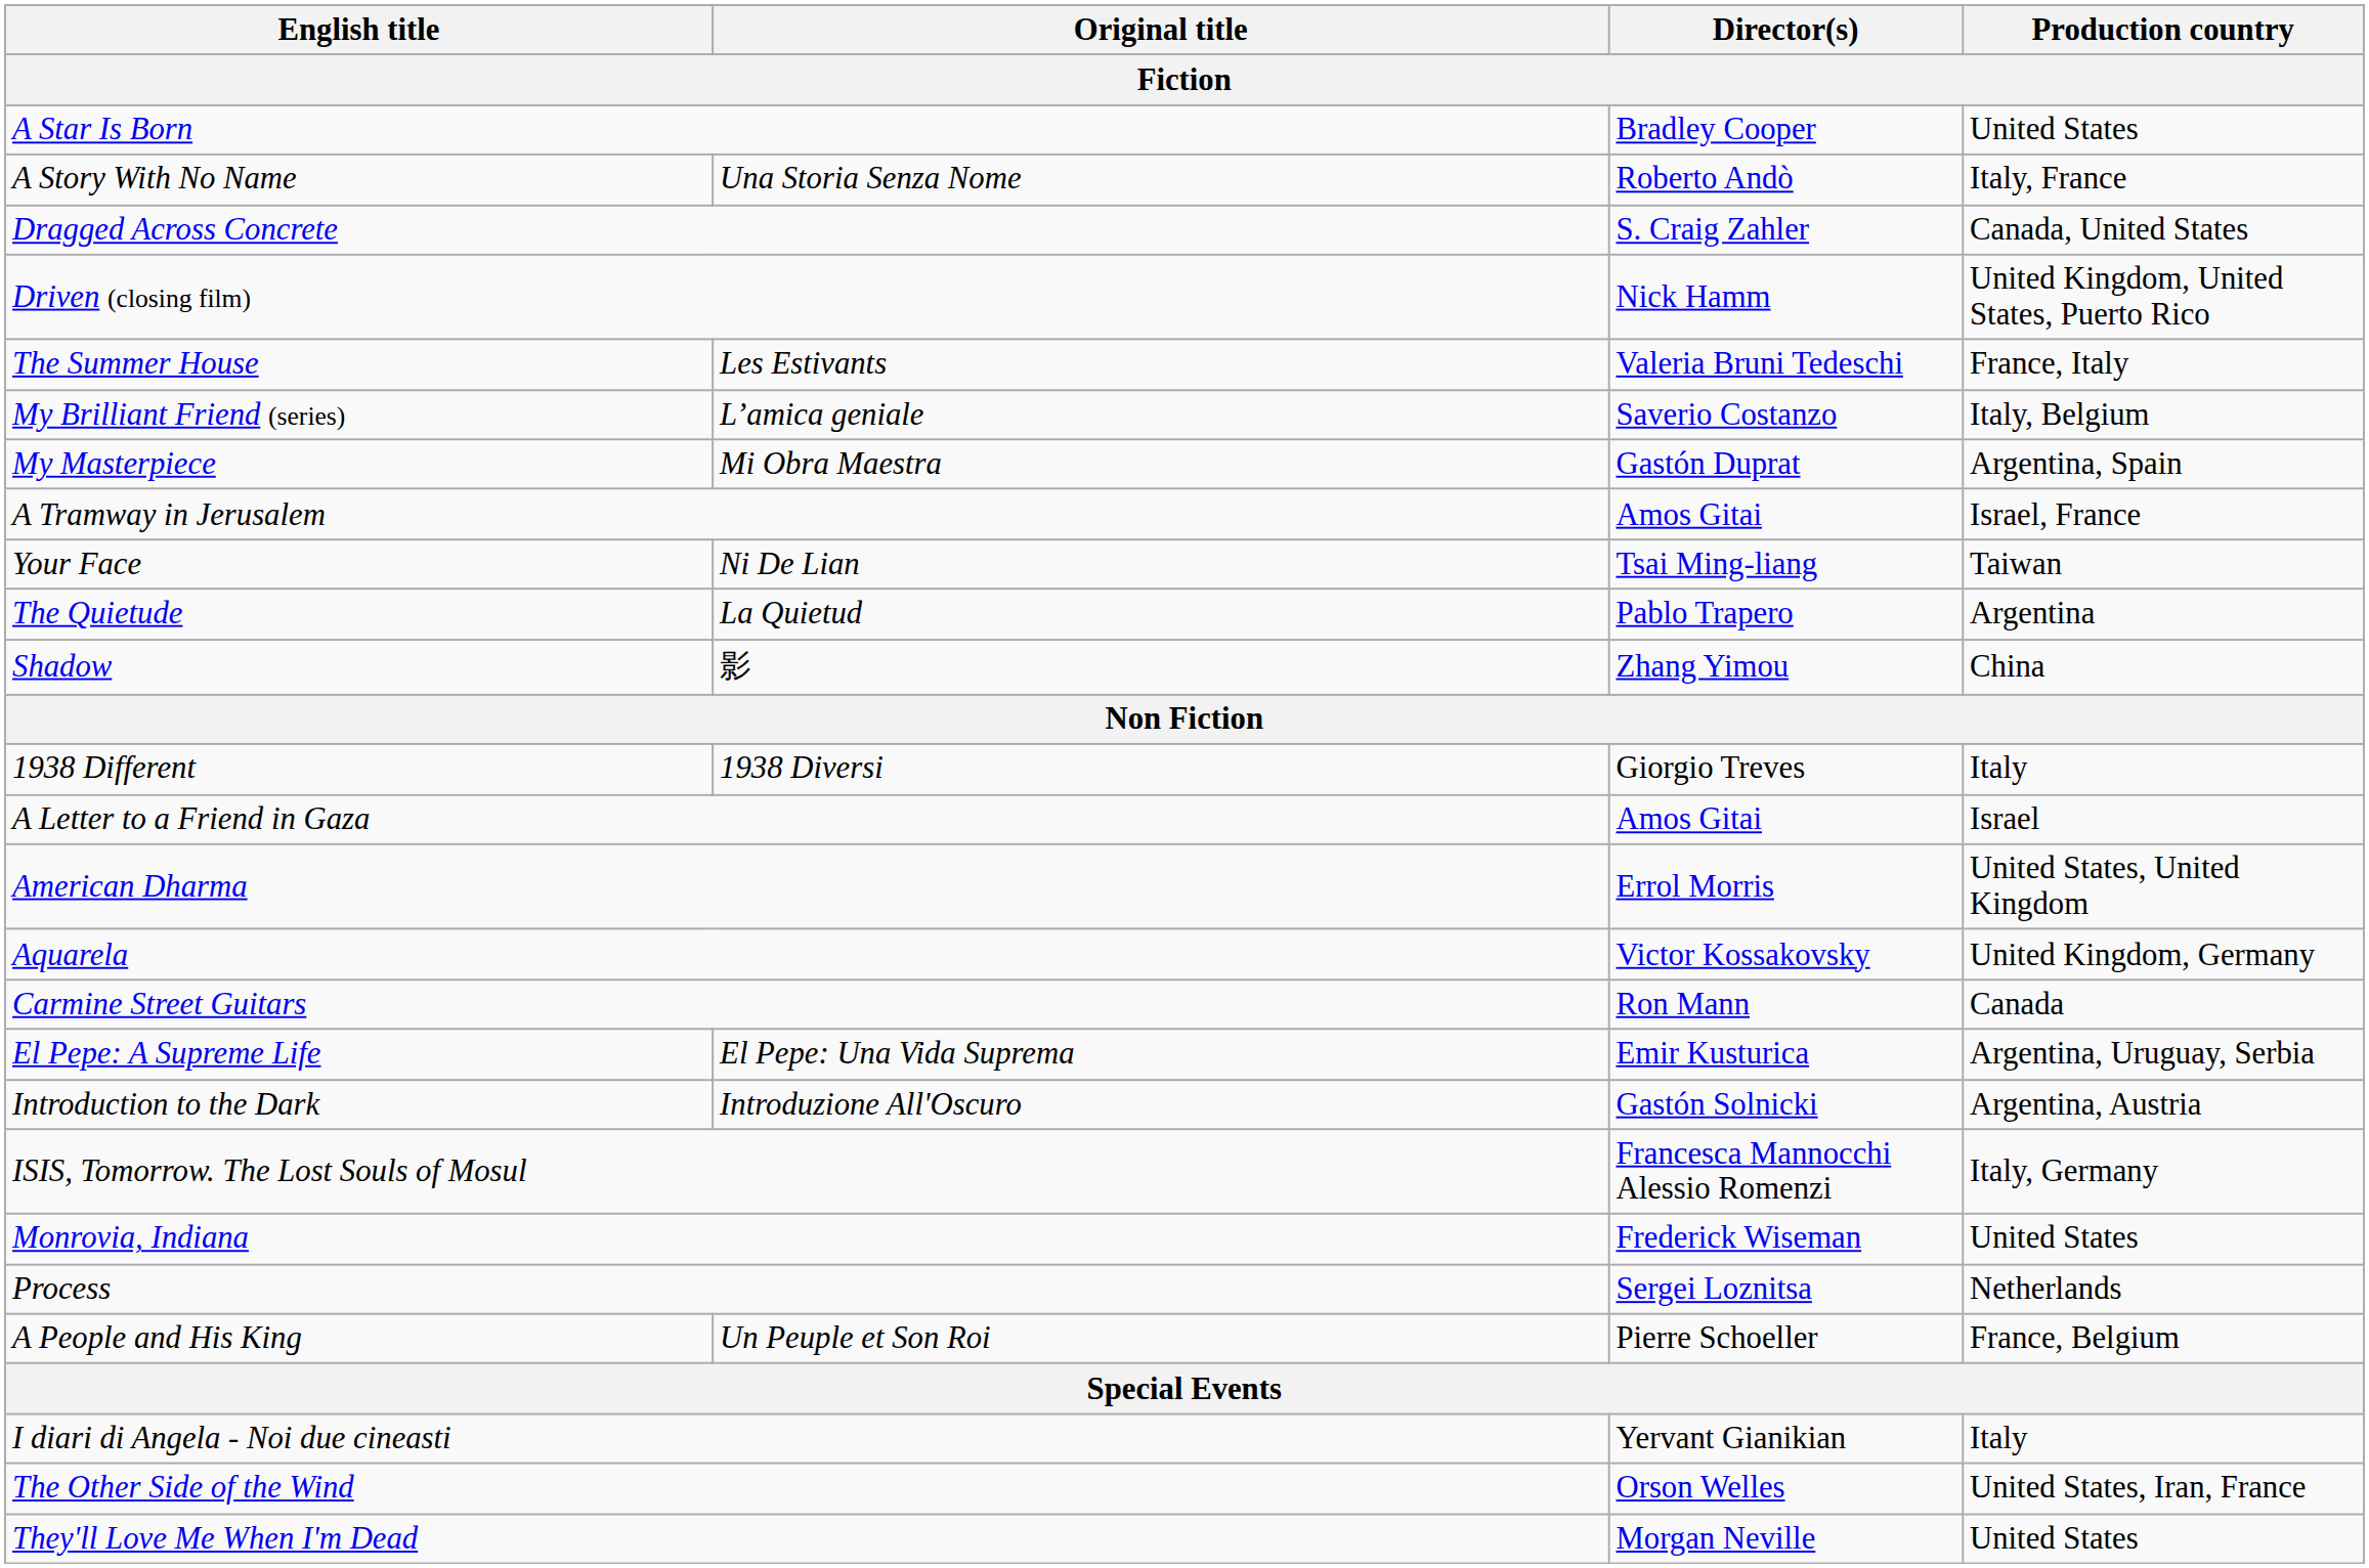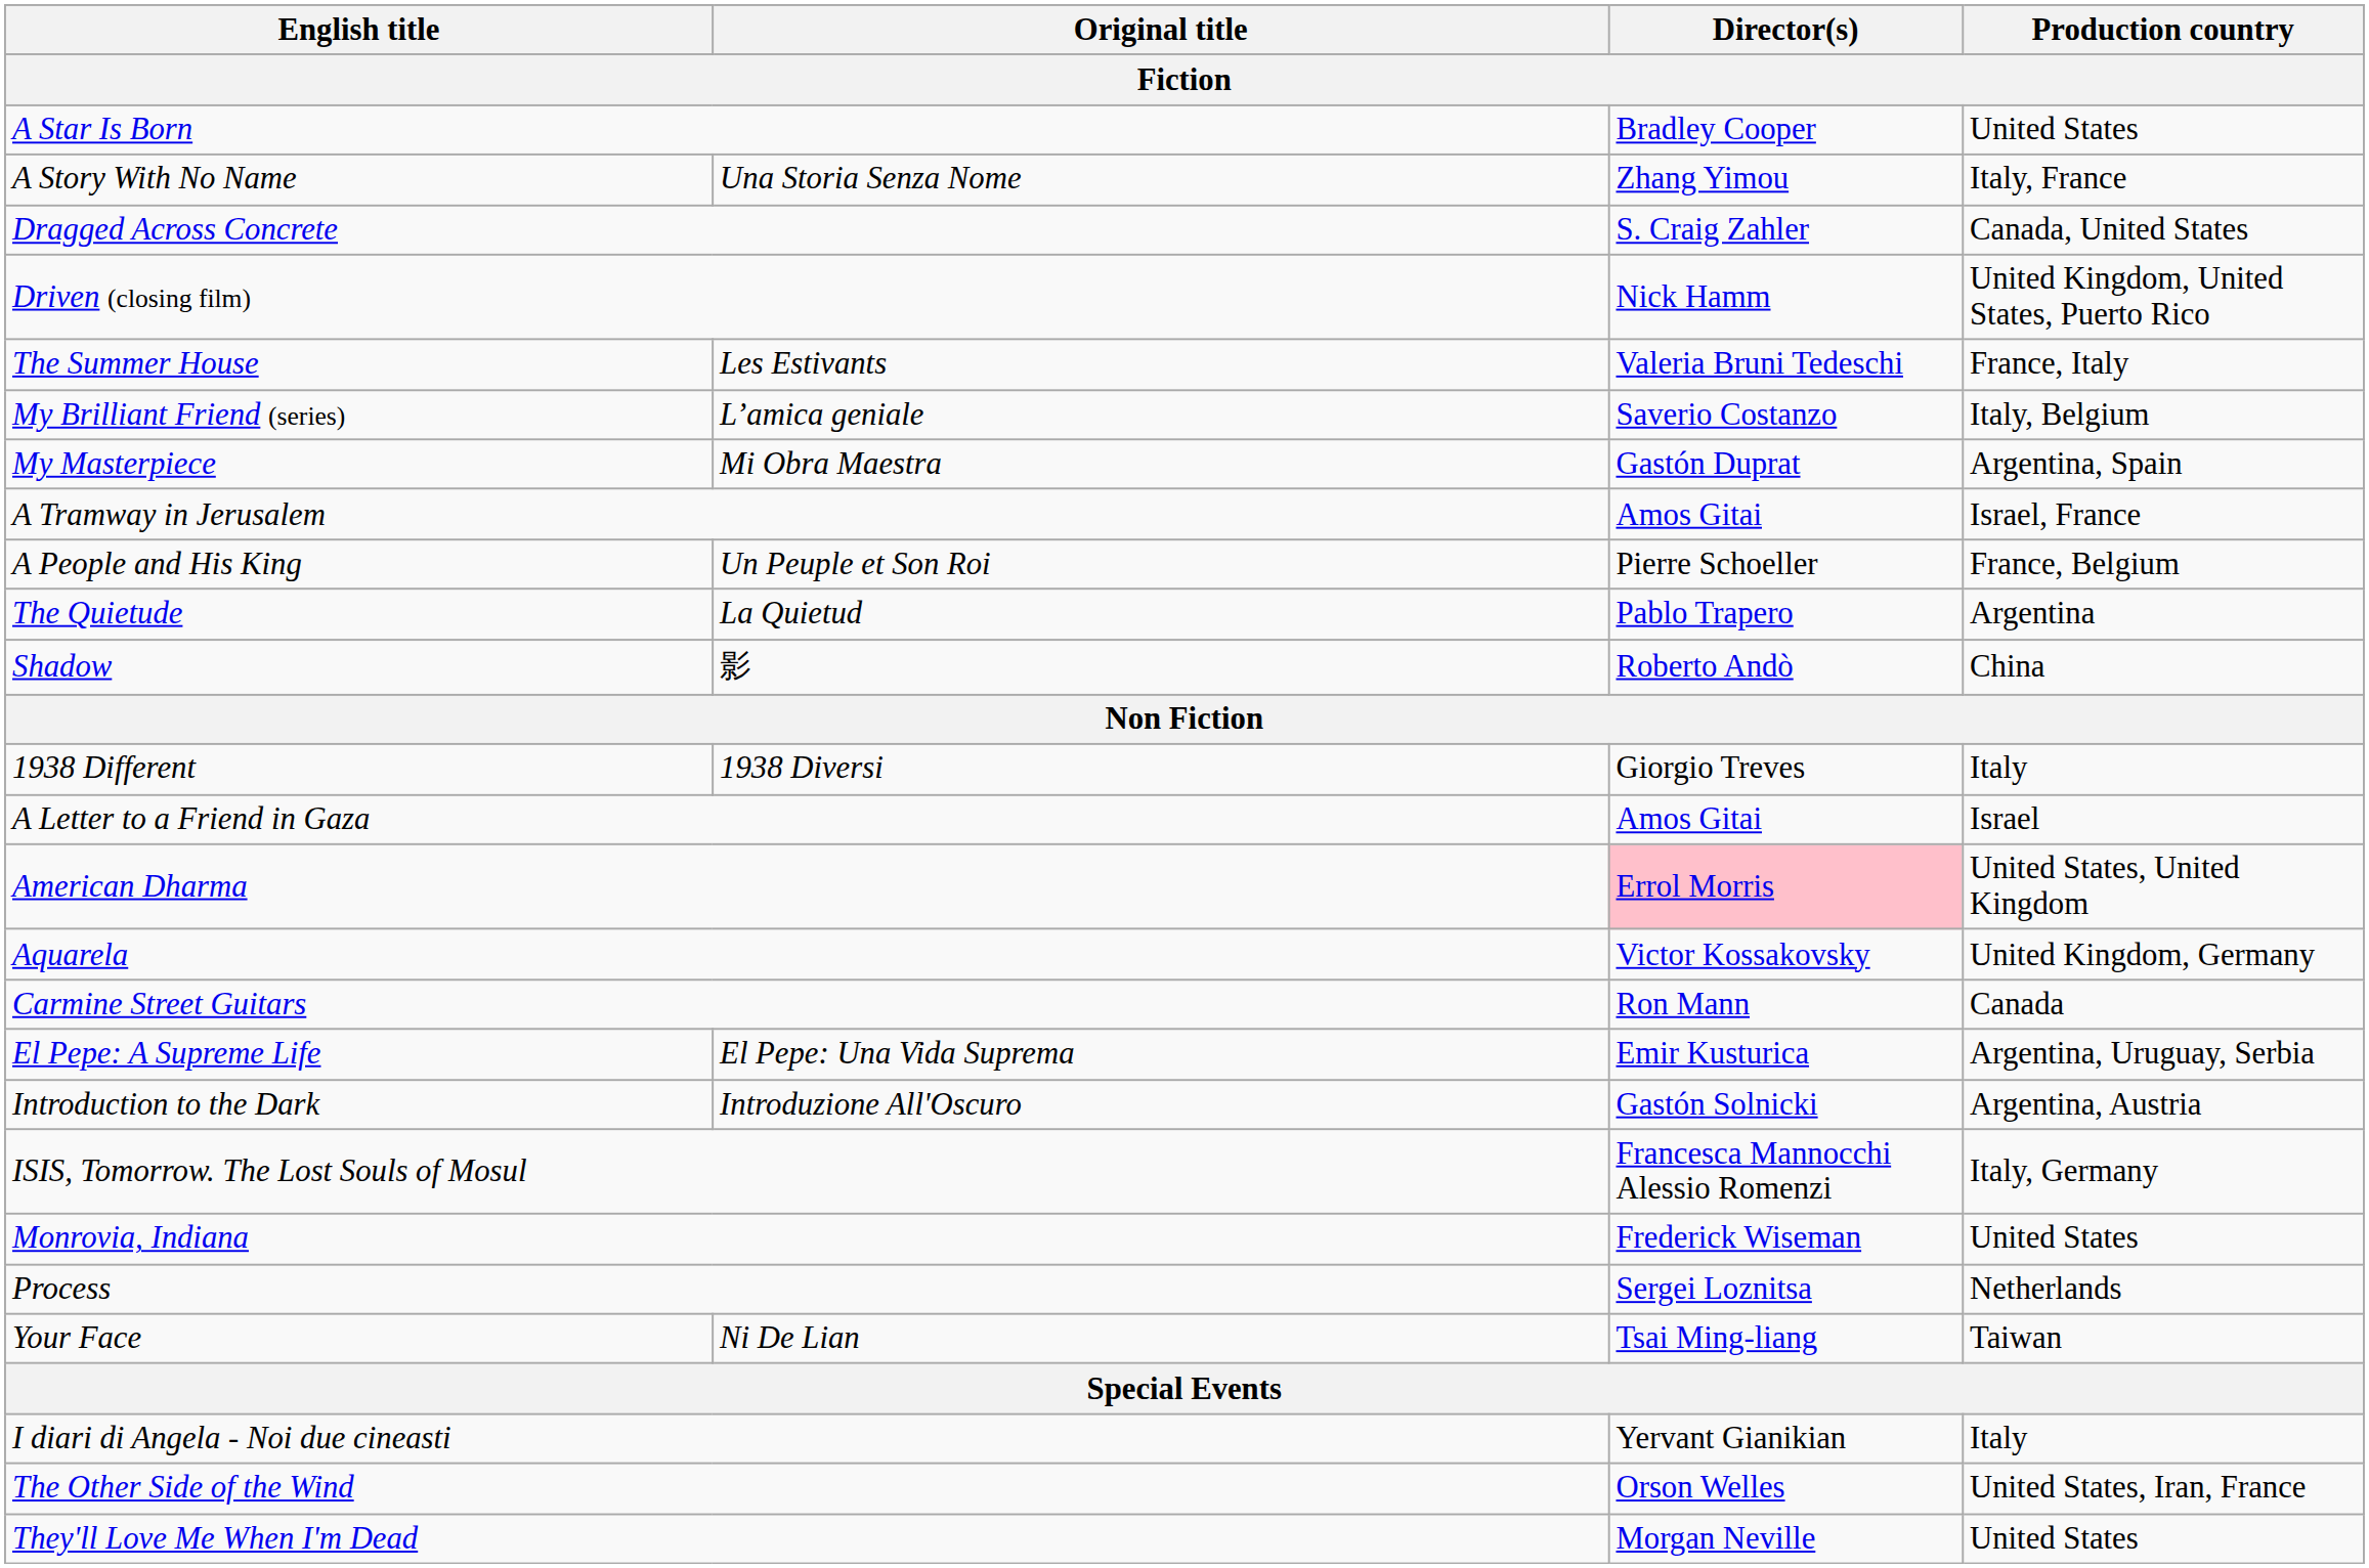 <table class="wikitable" style="width:95%; margin-bottom:0px">
 <tr>
 <th width="30%">English title</th>
 <th width="38%">Original title</th>
 <th width="15%">Director(s)</th>
 <th width="17%">Production country</th>
 </tr>
 <tr>
 <th colspan="4">Fiction</th>
 </tr>
 <tr>
 <td colspan=2><em><a href='#'>A Star Is Born</a></em></td>
 <td data-sort-value="Cooper]"><a href='#'>Bradley Cooper</a></td>
 <td>United States</td>
 </tr>
 <tr>
 <td><em>A Story With No Name</em></td>
 <td><em>Una Storia Senza Nome</em></td>
-<td data-sort-value="Andò]"><a href='#'>Roberto Andò</a></td>
+<td data-sort-value="Zhang]"><a href='#'>Zhang Yimou</a></td>
 <td>Italy, France</td>
 </tr>
 <tr>
 <td colspan=2><em><a href='#'>Dragged Across Concrete</a></em></td>
 <td data-sort-value="Zahler]"><a href='#'>S. Craig Zahler</a></td>
 <td>Canada, United States</td>
 </tr>
 <tr>
 <td colspan=2><em><a href='#'>Driven</a></em> <small>(closing film)</small></td>
 <td data-sort-value="Hamm]"><a href='#'>Nick Hamm</a></td>
 <td>United Kingdom, United States, Puerto Rico</td>
 </tr>
 <tr>
 <td><em><a href='#'>The Summer House</a></em></td>
 <td><em>Les Estivants</em></td>
 <td data-sort-value="Bruni Tedeschi]"><a href='#'>Valeria Bruni Tedeschi</a></td>
 <td>France, Italy</td>
 </tr>
 <tr>
 <td><em><a href='#'>My Brilliant Friend</a></em> <small>(series)</small></td>
 <td><em>L’amica geniale</em></td>
 <td data-sort-value="Costanzo]"><a href='#'>Saverio Costanzo</a></td>
 <td>Italy, Belgium</td>
 </tr>
 <tr>
 <td><em><a href='#'>My Masterpiece</a></em></td>
 <td><em>Mi Obra Maestra</em></td>
 <td data-sort-value="Duprat]"><a href='#'>Gastón Duprat</a></td>
 <td>Argentina, Spain</td>
 </tr>
 <tr>
 <td colspan=2><em>A Tramway in Jerusalem</em></td>
 <td data-sort-value="Gitai]"><a href='#'>Amos Gitai</a></td>
 <td>Israel, France</td>
 </tr>
 <tr>
-<td><em>Your Face</em></td>
-<td><em>Ni De Lian</em></td>
-<td><a href='#'>Tsai Ming-liang</a></td>
-<td>Taiwan</td>
+<td><em>A People and His King</em></td>
+<td><em>Un Peuple et Son Roi</em></td>
+<td data-sort-value="Schoeller]">Pierre Schoeller</td>
+<td>France, Belgium</td>
 </tr>
 <tr>
 <td><em><a href='#'>The Quietude</a></em></td>
 <td><em>La Quietud</em></td>
 <td data-sort-value="Trapero]"><a href='#'>Pablo Trapero</a></td>
 <td>Argentina</td>
 </tr>
 <tr>
 <td><em><a href='#'>Shadow</a></em></td>
 <td>影</td>
-<td data-sort-value="Zhang]"><a href='#'>Zhang Yimou</a></td>
+<td data-sort-value="Andò]"><a href='#'>Roberto Andò</a></td>
 <td>China</td>
 </tr>
 <tr>
 <th colspan="4">Non Fiction</th>
 </tr>
 <tr>
 <td><em>1938 Different</em></td>
 <td><em>1938 Diversi</em></td>
 <td>Giorgio Treves</td>
 <td>Italy</td>
 </tr>
 <tr>
 <td colspan="2"><em>A Letter to a Friend in Gaza</em></td>
 <td><a href='#'>Amos Gitai</a></td>
 <td>Israel</td>
 </tr>
 <tr>
 <td colspan="2"><em><a href='#'>American Dharma</a></em></td>
-<td><a href='#'>Errol Morris</a></td>
+<td style="background: pink;"><a href='#'>Errol Morris</a></td>
 <td>United States, United Kingdom</td>
 </tr>
 <tr>
 <td colspan="2"><em><a href='#'>Aquarela</a></em></td>
 <td><a href='#'>Victor Kossakovsky</a></td>
 <td>United Kingdom, Germany</td>
 </tr>
 <tr>
 <td colspan="2"><em><a href='#'>Carmine Street Guitars</a></em></td>
 <td><a href='#'>Ron Mann</a></td>
 <td>Canada</td>
 </tr>
 <tr>
 <td><em><a href='#'>El Pepe: A Supreme Life</a></em></td>
 <td><em>El Pepe: Una Vida Suprema</em></td>
 <td><a href='#'>Emir Kusturica</a></td>
 <td>Argentina, Uruguay, Serbia</td>
 </tr>
 <tr>
 <td><em>Introduction to the Dark</em></td>
 <td><em>Introduzione All'Oscuro</em></td>
 <td><a href='#'>Gastón Solnicki</a></td>
 <td>Argentina, Austria</td>
 </tr>
 <tr>
 <td colspan="2"><em>ISIS, Tomorrow. The Lost Souls of Mosul</em></td>
 <td><a href='#'>Francesca Mannocchi</a><br>Alessio Romenzi</td>
 <td>Italy, Germany</td>
 </tr>
 <tr>
 <td colspan="2"><em><a href='#'>Monrovia, Indiana</a></em></td>
 <td><a href='#'>Frederick Wiseman</a></td>
 <td>United States</td>
 </tr>
 <tr>
 <td colspan="2"><em>Process</em></td>
 <td><a href='#'>Sergei Loznitsa</a></td>
 <td>Netherlands</td>
 </tr>
 <tr>
-<td><em>A People and His King</em></td>
-<td><em>Un Peuple et Son Roi</em></td>
-<td data-sort-value="Schoeller]">Pierre Schoeller</td>
-<td>France, Belgium</td>
+<td><em>Your Face</em></td>
+<td><em>Ni De Lian</em></td>
+<td><a href='#'>Tsai Ming-liang</a></td>
+<td>Taiwan</td>
 </tr>
 <tr>
 <th colspan="4">Special Events</th>
 </tr>
 <tr>
 <td colspan="2"><em>I diari di Angela - Noi due cineasti</em></td>
 <td>Yervant Gianikian</td>
 <td>Italy</td>
 </tr>
 <tr>
 <td colspan="2"><em><a href='#'>The Other Side of the Wind</a></em></td>
 <td><a href='#'>Orson Welles</a></td>
 <td>United States, Iran, France</td>
 </tr>
 <tr>
 <td colspan="2"><em><a href='#'>They'll Love Me When I'm Dead</a></em></td>
 <td><a href='#'>Morgan Neville</a></td>
 <td>United States</td>
 </tr>
 </table>
